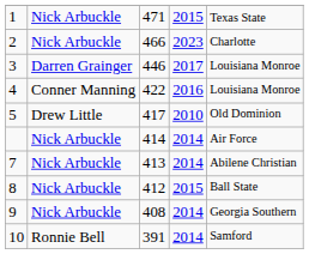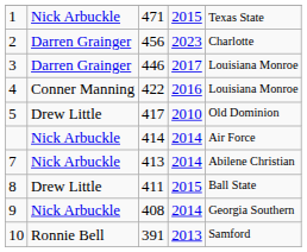 <table class="wikitable">
 <tr>
 </tr>
 <tr>
 <td>1</td>
 <td><a href='#'>Nick Arbuckle</a></td>
 <td>471</td>
 <td><a href='#'>2015</a></td>
 <td style="font-size:80%;">Texas State</td>
 </tr>
 <tr>
 <td>2</td>
-<td><a href='#'>Nick Arbuckle</a></td>
-<td>466</td>
+<td><a href='#'>Darren Grainger</a></td>
+<td>456</td>
 <td><a href='#'>2023</a></td>
 <td style="font-size:80%;">Charlotte</td>
 </tr>
 <tr>
 <td>3</td>
 <td><a href='#'>Darren Grainger</a></td>
 <td>446</td>
 <td><a href='#'>2017</a></td>
 <td style="font-size:80%;">Louisiana Monroe</td>
 </tr>
 <tr>
 <td>4</td>
 <td>Conner Manning</td>
 <td>422</td>
 <td><a href='#'>2016</a></td>
 <td style="font-size:80%;">Louisiana Monroe</td>
 </tr>
 <tr>
 <td>5</td>
 <td>Drew Little</td>
 <td>417</td>
 <td><a href='#'>2010</a></td>
 <td style="font-size:80%;">Old Dominion</td>
 </tr>
 <tr>
 <td></td>
 <td><a href='#'>Nick Arbuckle</a></td>
 <td>414</td>
 <td><a href='#'>2014</a></td>
 <td style="font-size:80%;">Air Force</td>
 </tr>
 <tr>
 <td>7</td>
 <td><a href='#'>Nick Arbuckle</a></td>
 <td>413</td>
 <td><a href='#'>2014</a></td>
 <td style="font-size:80%;">Abilene Christian</td>
 </tr>
 <tr>
 <td>8</td>
-<td><a href='#'>Nick Arbuckle</a></td>
-<td>412</td>
+<td>Drew Little</td>
+<td>411</td>
 <td><a href='#'>2015</a></td>
 <td style="font-size:80%;">Ball State</td>
 </tr>
 <tr>
 <td>9</td>
 <td><a href='#'>Nick Arbuckle</a></td>
 <td>408</td>
 <td><a href='#'>2014</a></td>
 <td style="font-size:80%;">Georgia Southern</td>
 </tr>
 <tr>
 <td>10</td>
 <td>Ronnie Bell</td>
 <td>391</td>
-<td><a href='#'>2014</a></td>
+<td><a href='#'>2013</a></td>
 <td style="font-size:80%;">Samford</td>
 </tr>
 </table>
